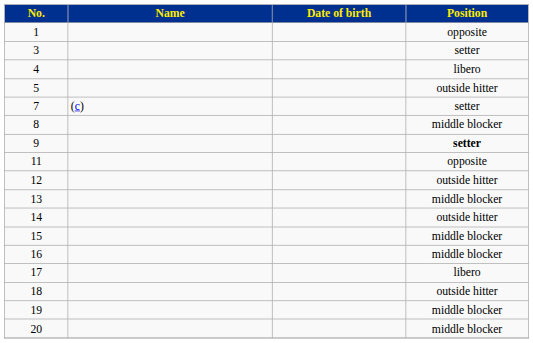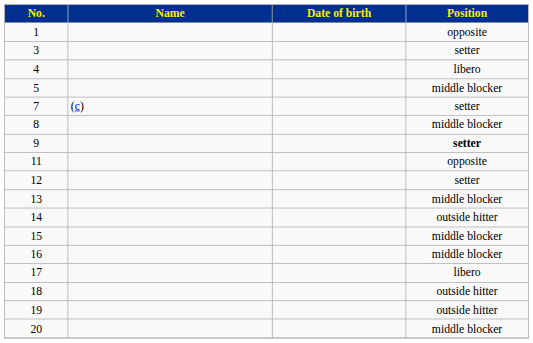 <table class="wikitable sortable" style="font-size:100%; text-align:center;">
 <tr>
 <th style="color:#FFEC00; background-color:#00308F; width:5em">No.</th>
 <th style="color:#FFEC00; background-color:#00308F; width:17em">Name</th>
 <th style="color:#FFEC00; background-color:#00308F; width:11em">Date of birth</th>
 <th style="color:#FFEC00; background-color:#00308F; width:10em">Position</th>
 </tr>
 <tr>
 <td>1</td>
 <td align=left> </td>
 <td align=right></td>
 <td>opposite</td>
 </tr>
 <tr>
 <td>3</td>
 <td align=left> </td>
 <td align=right></td>
 <td>setter</td>
 </tr>
 <tr>
 <td>4</td>
 <td align=left> </td>
 <td align=right></td>
 <td>libero</td>
 </tr>
 <tr>
 <td>5</td>
 <td align=left> </td>
 <td align=right></td>
-<td>outside hitter</td>
+<td>middle blocker</td>
 </tr>
 <tr>
 <td>7</td>
 <td align=left>  (<a href='#'>c</a>)</td>
 <td align=right></td>
 <td>setter</td>
 </tr>
 <tr>
 <td>8</td>
 <td align=left> </td>
 <td align=right></td>
 <td>middle blocker</td>
 </tr>
 <tr>
 <td>9</td>
 <td align=left> </td>
 <td align=right></td>
 <td><strong>setter</strong></td>
 </tr>
 <tr>
 <td>11</td>
 <td align=left> </td>
 <td align=right></td>
 <td>opposite</td>
 </tr>
 <tr>
 <td>12</td>
 <td align=left> </td>
 <td align=right></td>
-<td>outside hitter</td>
+<td>setter</td>
 </tr>
 <tr>
 <td>13</td>
 <td align=left> </td>
 <td align=right></td>
 <td>middle blocker</td>
 </tr>
 <tr>
 <td>14</td>
 <td align=left> </td>
 <td align=right></td>
 <td>outside hitter</td>
 </tr>
 <tr>
 <td>15</td>
 <td align=left> </td>
 <td align=right></td>
 <td>middle blocker</td>
 </tr>
 <tr>
 <td>16</td>
 <td align=left> </td>
 <td align=right></td>
 <td>middle blocker</td>
 </tr>
 <tr>
 <td>17</td>
 <td align=left> </td>
 <td align=right></td>
 <td>libero</td>
 </tr>
 <tr>
 <td>18</td>
 <td align=left> </td>
 <td align=right></td>
 <td>outside hitter</td>
 </tr>
 <tr>
 <td>19</td>
 <td align=left> </td>
 <td align=right></td>
-<td>middle blocker</td>
+<td>outside hitter</td>
 </tr>
 <tr>
 <td>20</td>
 <td align=left> </td>
 <td align=right></td>
 <td>middle blocker</td>
 </tr>
 <tr>
 </tr>
 </table>
